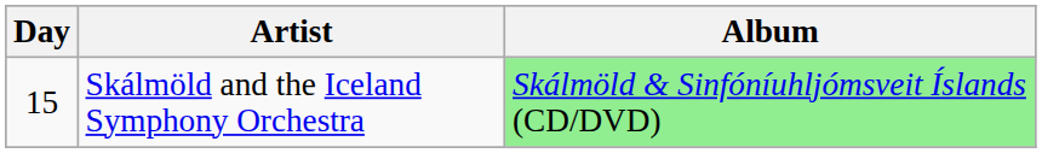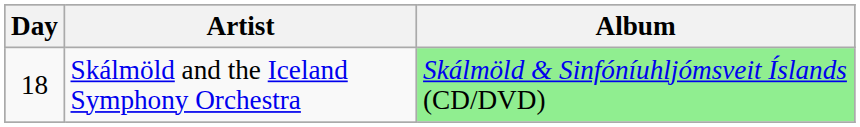 <table class="wikitable">
 <tr>
 <th style="width:20px;">Day</th>
 <th style="width:200px;">Artist</th>
 <th style="width:250px;">Album</th>
 </tr>
 <tr>
-<td style="text-align:center;">15</td>
+<td style="text-align:center;">18</td>
 <td><a href='#'>Skálmöld</a> and the <a href='#'>Iceland Symphony Orchestra</a></td>
 <td style="background: lightgreen;"><em><a href='#'>Skálmöld & Sinfóníuhljómsveit Íslands</a></em> (CD/DVD)</td>
 </tr>
 </table>
